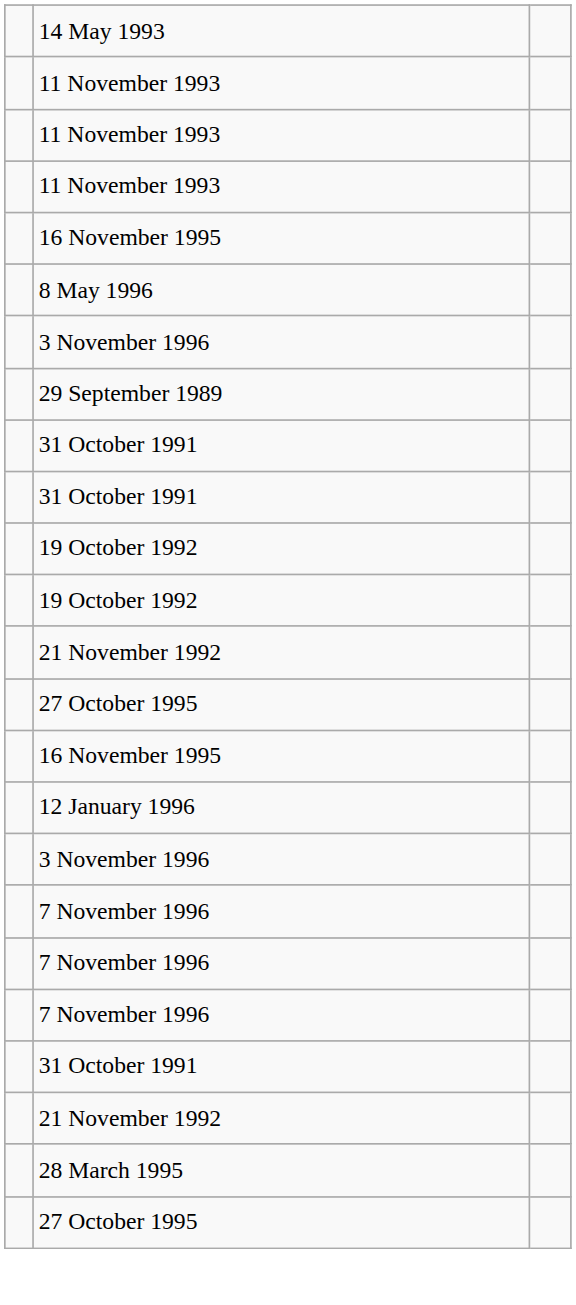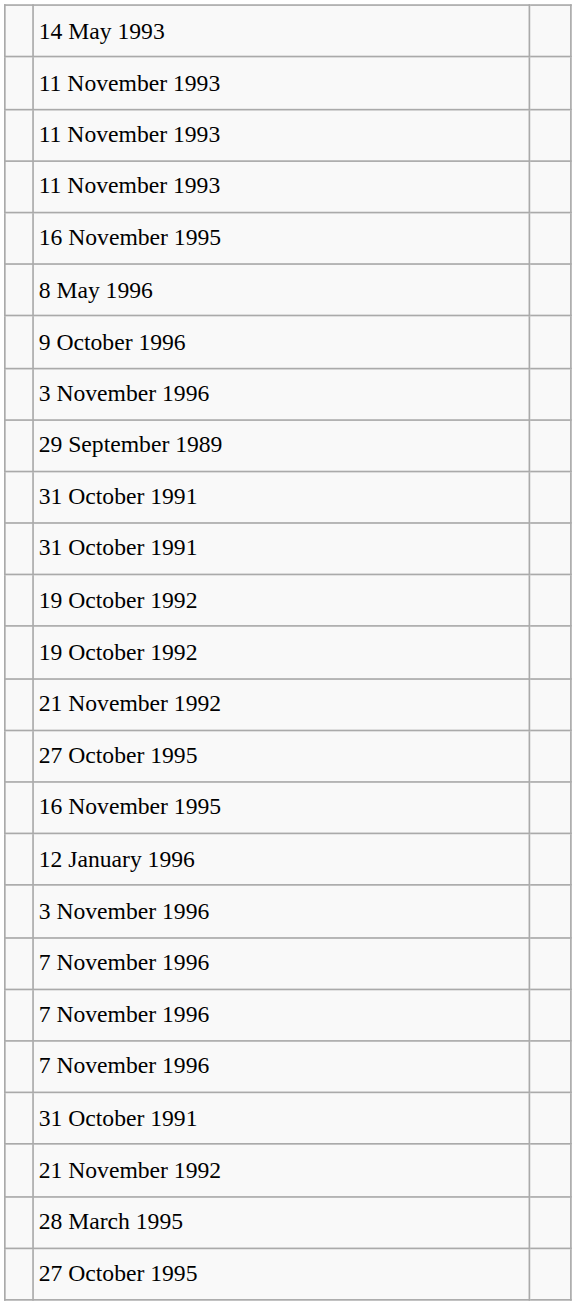 <table class="wikitable" style="font-size: 89%; float: left; width: 24em; margin-right: 1em; line-height: 1.65em">
 <tr>
 <td></td>
 <td>14 May 1993</td>
 <td><small></small> </td>
 </tr>
 <tr>
 <td></td>
 <td>11 November 1993</td>
 <td><small></small> </td>
 </tr>
 <tr>
 <td></td>
 <td>11 November 1993</td>
 <td><small></small> </td>
 </tr>
 <tr>
 <td></td>
 <td>11 November 1993</td>
 <td><small></small> </td>
 </tr>
 <tr>
 <td></td>
 <td>16 November 1995</td>
 <td><small></small> </td>
 </tr>
 <tr>
 <td></td>
 <td>8 May 1996</td>
+<td><small></small> </td>
+</tr>
+<tr>
+<td></td>
+<td>9 October 1996</td>
 <td><small></small> </td>
 </tr>
 <tr>
 <td></td>
 <td>3 November 1996</td>
 <td><small></small> </td>
 </tr>
 <tr>
 <td></td>
 <td>29 September 1989</td>
 <td><small></small> </td>
 </tr>
 <tr>
 <td></td>
 <td>31 October 1991</td>
 <td><small></small> </td>
 </tr>
 <tr>
 <td></td>
 <td>31 October 1991</td>
 <td><small></small> </td>
 </tr>
 <tr>
 <td></td>
 <td>19 October 1992</td>
 <td><small></small> </td>
 </tr>
 <tr>
 <td></td>
 <td>19 October 1992</td>
 <td><small></small> </td>
 </tr>
 <tr>
 <td></td>
 <td>21 November 1992</td>
 <td><small></small> </td>
 </tr>
 <tr>
 <td></td>
 <td>27 October 1995</td>
 <td><small></small> </td>
 </tr>
 <tr>
 <td></td>
 <td>16 November 1995</td>
 <td><small></small> </td>
 </tr>
 <tr>
 <td></td>
 <td>12 January 1996</td>
 <td><small></small> </td>
 </tr>
 <tr>
 <td></td>
 <td>3 November 1996</td>
 <td><small></small> </td>
 </tr>
 <tr>
 <td></td>
 <td>7 November 1996</td>
 <td><small></small> </td>
 </tr>
 <tr>
 <td></td>
 <td>7 November 1996</td>
 <td><small></small> </td>
 </tr>
 <tr>
 <td></td>
 <td>7 November 1996</td>
 <td><small></small> </td>
 </tr>
 <tr>
 <td></td>
 <td>31 October 1991</td>
 <td><small></small> </td>
 </tr>
 <tr>
 <td></td>
 <td>21 November 1992</td>
 <td><small></small> </td>
 </tr>
 <tr>
 <td></td>
 <td>28 March 1995</td>
 <td><small></small> </td>
 </tr>
 <tr>
 <td></td>
 <td>27 October 1995</td>
 <td><small></small> </td>
 </tr>
 </table>
